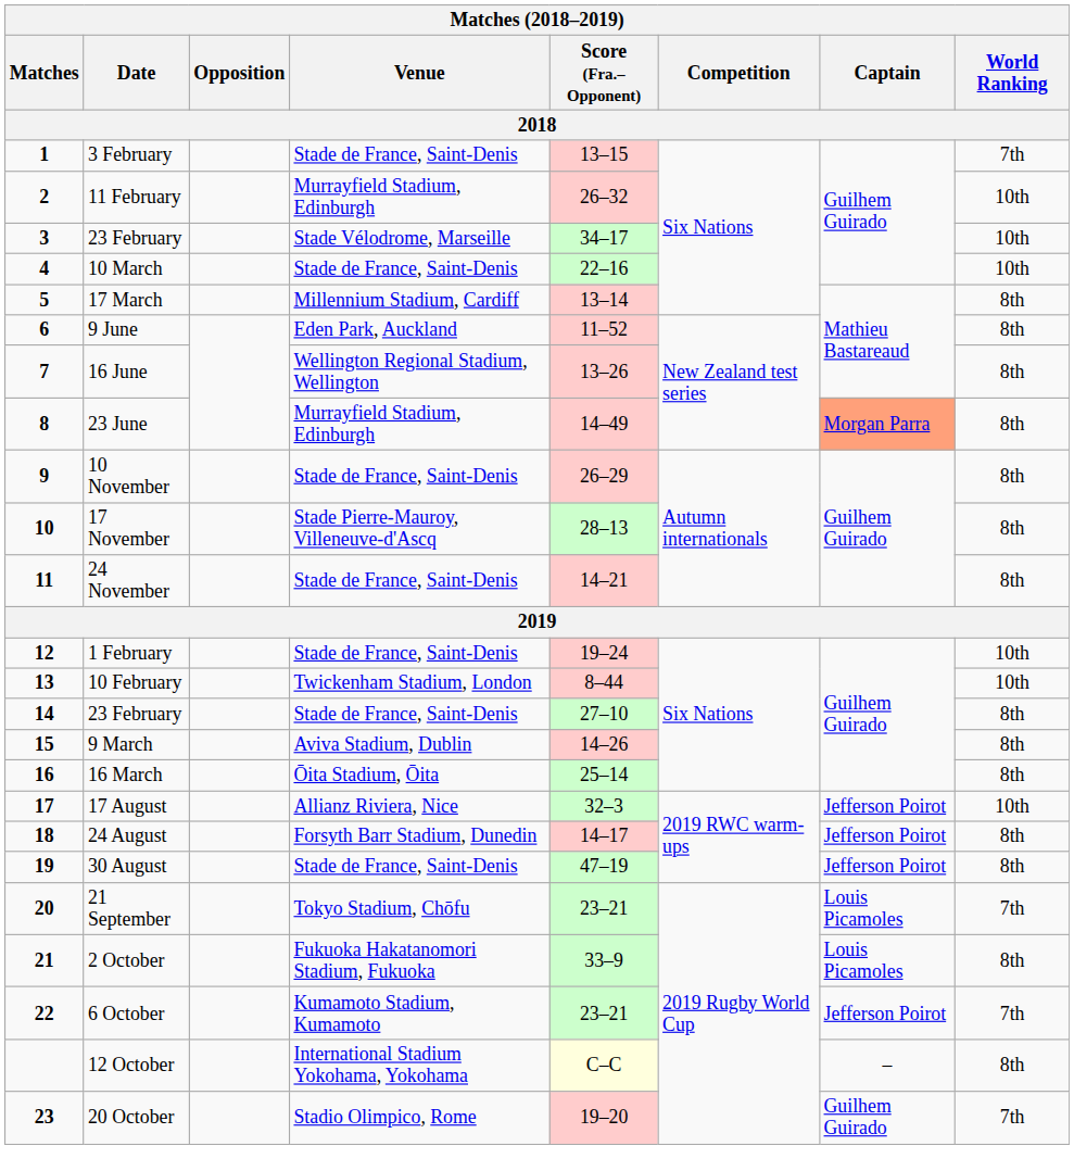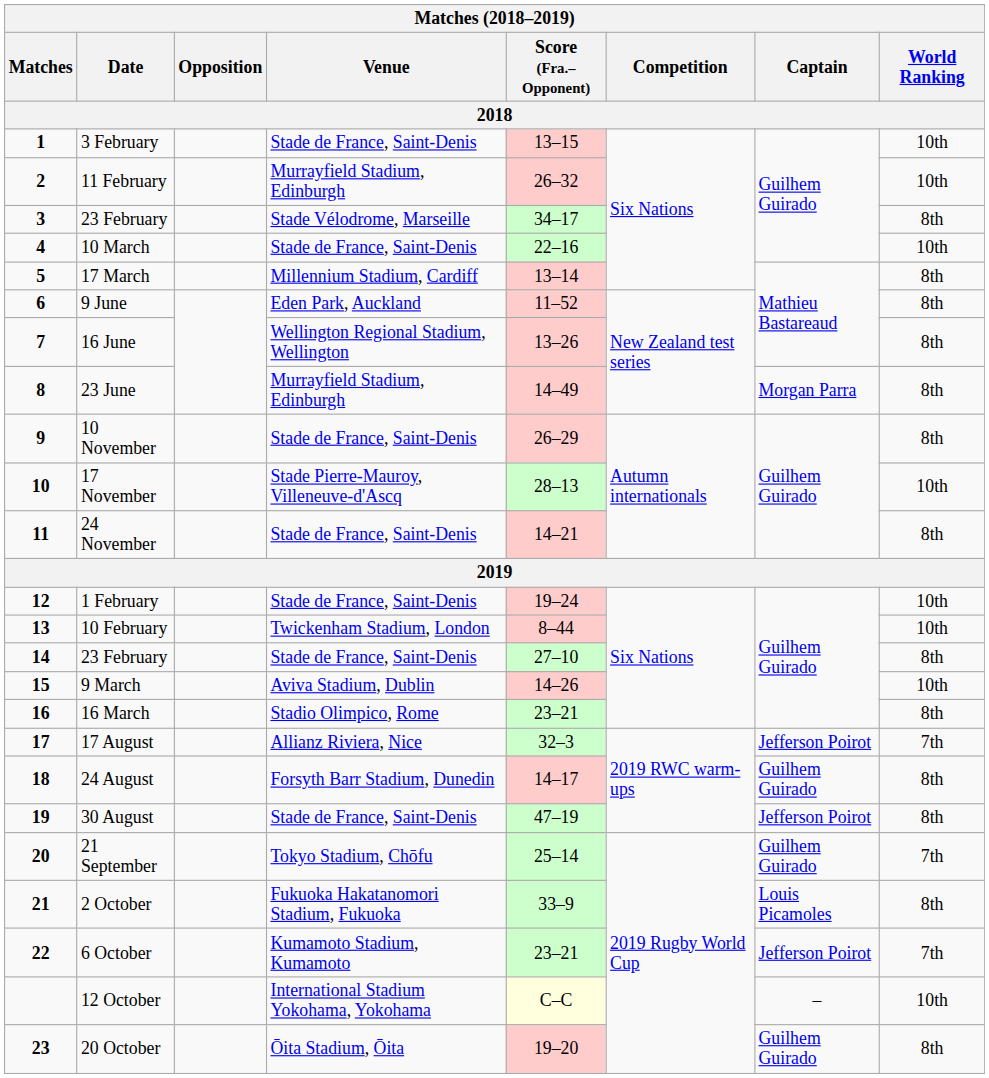 <table class="wikitable collapsible collapsed" style="width:100%">
 <tr>
 <th colspan=8>Matches (2018–2019)</th>
 </tr>
 <tr>
 <th>Matches</th>
 <th>Date</th>
 <th>Opposition</th>
 <th>Venue</th>
 <th>Score<br><small>(Fra.–Opponent)</small></th>
 <th>Competition</th>
 <th>Captain</th>
 <th><a href='#'>World Ranking</a></th>
 </tr>
 <tr>
 <th colspan=8>2018</th>
 </tr>
 <tr>
 <td align=center><strong>1</strong></td>
 <td>3 February</td>
 <td align=left></td>
 <td><a href='#'>Stade de France</a>, <a href='#'>Saint-Denis</a></td>
 <td align=center bgcolor=#FFCCCC>13–15</td>
 <td rowspan=5><a href='#'>Six Nations</a></td>
 <td rowspan=4><a href='#'>Guilhem Guirado</a></td>
-<td align=center>7th</td>
+<td align=center>10th</td>
 </tr>
 <tr>
 <td align=center><strong>2</strong></td>
 <td>11 February</td>
 <td align=left></td>
 <td><a href='#'>Murrayfield Stadium</a>, <a href='#'>Edinburgh</a></td>
 <td align=center bgcolor=#FFCCCC>26–32</td>
 <td align=center>10th</td>
 </tr>
 <tr>
 <td align=center><strong>3</strong></td>
 <td>23 February</td>
 <td align=left></td>
 <td><a href='#'>Stade Vélodrome</a>, <a href='#'>Marseille</a></td>
 <td align=center bgcolor=#CCFFCC>34–17</td>
-<td align=center>10th</td>
+<td align=center>8th</td>
 </tr>
 <tr>
 <td align=center><strong>4</strong></td>
 <td>10 March</td>
 <td align=left></td>
 <td><a href='#'>Stade de France</a>, <a href='#'>Saint-Denis</a></td>
 <td align=center bgcolor=#CCFFCC>22–16</td>
 <td align=center>10th</td>
 </tr>
 <tr>
 <td align=center><strong>5</strong></td>
 <td>17 March</td>
 <td align=left></td>
 <td><a href='#'>Millennium Stadium</a>, <a href='#'>Cardiff</a></td>
 <td align=center bgcolor=#FFCCCC>13–14</td>
 <td rowspan=3><a href='#'>Mathieu Bastareaud</a></td>
 <td align=center>8th</td>
 </tr>
 <tr>
 <td align=center><strong>6</strong></td>
 <td>9 June</td>
 <td rowspan=3 align=left></td>
 <td><a href='#'>Eden Park</a>, <a href='#'>Auckland</a></td>
 <td align=center bgcolor=#FFCCCC>11–52</td>
 <td rowspan=3><a href='#'>New Zealand test series</a></td>
 <td align=center>8th</td>
 </tr>
 <tr>
 <td align=center><strong>7</strong></td>
 <td>16 June</td>
 <td><a href='#'>Wellington Regional Stadium</a>, <a href='#'>Wellington</a></td>
 <td align=center bgcolor=#FFCCCC>13–26</td>
 <td align=center>8th</td>
 </tr>
 <tr>
 <td align=center><strong>8</strong></td>
 <td>23 June</td>
 <td><a href='#'>Murrayfield Stadium</a>, <a href='#'>Edinburgh</a></td>
 <td align=center bgcolor=#FFCCCC>14–49</td>
-<td style="background: lightsalmon;"><a href='#'>Morgan Parra</a></td>
+<td><a href='#'>Morgan Parra</a></td>
 <td align=center>8th</td>
 </tr>
 <tr>
 <td align=center><strong>9</strong></td>
 <td>10 November</td>
 <td align=left></td>
 <td><a href='#'>Stade de France</a>, <a href='#'>Saint-Denis</a></td>
 <td align=center bgcolor=#FFCCCC>26–29</td>
 <td rowspan=3><a href='#'>Autumn internationals</a></td>
 <td rowspan=3><a href='#'>Guilhem Guirado</a></td>
 <td align=center>8th</td>
 </tr>
 <tr>
 <td align=center><strong>10</strong></td>
 <td>17 November</td>
 <td align=left></td>
 <td><a href='#'>Stade Pierre-Mauroy</a>, <a href='#'>Villeneuve-d'Ascq</a></td>
 <td align=center bgcolor=#CCFFCC>28–13</td>
-<td align=center>8th</td>
+<td align=center>10th</td>
 </tr>
 <tr>
 <td align=center><strong>11</strong></td>
 <td>24 November</td>
 <td align=left></td>
 <td><a href='#'>Stade de France</a>, <a href='#'>Saint-Denis</a></td>
 <td align=center bgcolor=#FFCCCC>14–21</td>
 <td align=center>8th</td>
 </tr>
 <tr>
 <th colspan=8>2019</th>
 </tr>
 <tr>
 <td align=center><strong>12</strong></td>
 <td>1 February</td>
 <td align=left></td>
 <td><a href='#'>Stade de France</a>, <a href='#'>Saint-Denis</a></td>
 <td align=center bgcolor=#FFCCCC>19–24</td>
 <td rowspan=5><a href='#'>Six Nations</a></td>
 <td rowspan=5><a href='#'>Guilhem Guirado</a></td>
 <td align=center>10th</td>
 </tr>
 <tr>
 <td align=center><strong>13</strong></td>
 <td>10 February</td>
 <td align=left></td>
 <td><a href='#'>Twickenham Stadium</a>, <a href='#'>London</a></td>
 <td align=center bgcolor=#FFCCCC>8–44</td>
 <td align=center>10th</td>
 </tr>
 <tr>
 <td align=center><strong>14</strong></td>
 <td>23 February</td>
 <td align=left></td>
 <td><a href='#'>Stade de France</a>, <a href='#'>Saint-Denis</a></td>
 <td align=center bgcolor=#CCFFCC>27–10</td>
 <td align=center>8th</td>
 </tr>
 <tr>
 <td align=center><strong>15</strong></td>
 <td>9 March</td>
 <td align=left></td>
 <td><a href='#'>Aviva Stadium</a>, <a href='#'>Dublin</a></td>
 <td align=center bgcolor=#FFCCCC>14–26</td>
-<td align=center>8th</td>
+<td align=center>10th</td>
 </tr>
 <tr>
 <td align=center><strong>16</strong></td>
 <td>16 March</td>
 <td align=left></td>
-<td><a href='#'>Ōita Stadium</a>, <a href='#'>Ōita</a></td>
-<td align=center bgcolor=#CCFFCC>25–14</td>
+<td><a href='#'>Stadio Olimpico</a>, <a href='#'>Rome</a></td>
+<td align=center bgcolor=#CCFFCC>23–21</td>
 <td align=center>8th</td>
 </tr>
 <tr>
 <td align=center><strong>17</strong></td>
 <td>17 August</td>
 <td align=left></td>
 <td><a href='#'>Allianz Riviera</a>, <a href='#'>Nice</a></td>
 <td align=center bgcolor=#CCFFCC>32–3</td>
 <td rowspan=3><a href='#'>2019 RWC warm-ups</a></td>
 <td><a href='#'>Jefferson Poirot</a></td>
-<td align=center>10th</td>
+<td align=center>7th</td>
 </tr>
 <tr>
 <td align=center><strong>18</strong></td>
 <td>24 August</td>
 <td align=left></td>
 <td><a href='#'>Forsyth Barr Stadium</a>, <a href='#'>Dunedin</a></td>
 <td align=center bgcolor=#FFCCCC>14–17</td>
-<td><a href='#'>Jefferson Poirot</a></td>
+<td><a href='#'>Guilhem Guirado</a></td>
 <td align=center>8th</td>
 </tr>
 <tr>
 <td align=center><strong>19</strong></td>
 <td>30 August</td>
 <td align=left></td>
 <td><a href='#'>Stade de France</a>, <a href='#'>Saint-Denis</a></td>
 <td align=center bgcolor=#CCFFCC>47–19</td>
 <td><a href='#'>Jefferson Poirot</a></td>
 <td align=center>8th</td>
 </tr>
 <tr>
 <td align=center><strong>20</strong></td>
 <td>21 September</td>
 <td align=left></td>
 <td><a href='#'>Tokyo Stadium</a>, <a href='#'>Chōfu</a></td>
-<td align=center bgcolor=#CCFFCC>23–21</td>
+<td align=center bgcolor=#CCFFCC>25–14</td>
 <td rowspan=5><a href='#'>2019 Rugby World Cup</a></td>
-<td><a href='#'>Louis Picamoles</a></td>
+<td><a href='#'>Guilhem Guirado</a></td>
 <td align=center>7th</td>
 </tr>
 <tr>
 <td align=center><strong>21</strong></td>
 <td>2 October</td>
 <td align=left></td>
 <td><a href='#'>Fukuoka Hakatanomori Stadium</a>, <a href='#'>Fukuoka</a></td>
 <td align=center bgcolor=#CCFFCC>33–9</td>
 <td><a href='#'>Louis Picamoles</a></td>
 <td align=center>8th</td>
 </tr>
 <tr>
 <td align=center><strong>22</strong></td>
 <td>6 October</td>
 <td align=left></td>
 <td><a href='#'>Kumamoto Stadium</a>, <a href='#'>Kumamoto</a></td>
 <td align=center bgcolor=#CCFFCC>23–21</td>
 <td><a href='#'>Jefferson Poirot</a></td>
 <td align=center>7th</td>
 </tr>
 <tr>
 <td align=center></td>
 <td>12 October</td>
 <td align=left></td>
 <td><a href='#'>International Stadium Yokohama</a>, <a href='#'>Yokohama</a></td>
 <td align=center bgcolor="#ffffdd">C–C</td>
 <td align=center>–</td>
-<td align=center>8th</td>
+<td align=center>10th</td>
 </tr>
 <tr>
 <td align=center><strong>23</strong></td>
 <td>20 October</td>
 <td align=left></td>
-<td><a href='#'>Stadio Olimpico</a>, <a href='#'>Rome</a></td>
+<td><a href='#'>Ōita Stadium</a>, <a href='#'>Ōita</a></td>
 <td align=center bgcolor=#FFCCCC>19–20</td>
 <td><a href='#'>Guilhem Guirado</a></td>
-<td align=center>7th</td>
+<td align=center>8th</td>
 </tr>
 </table>
